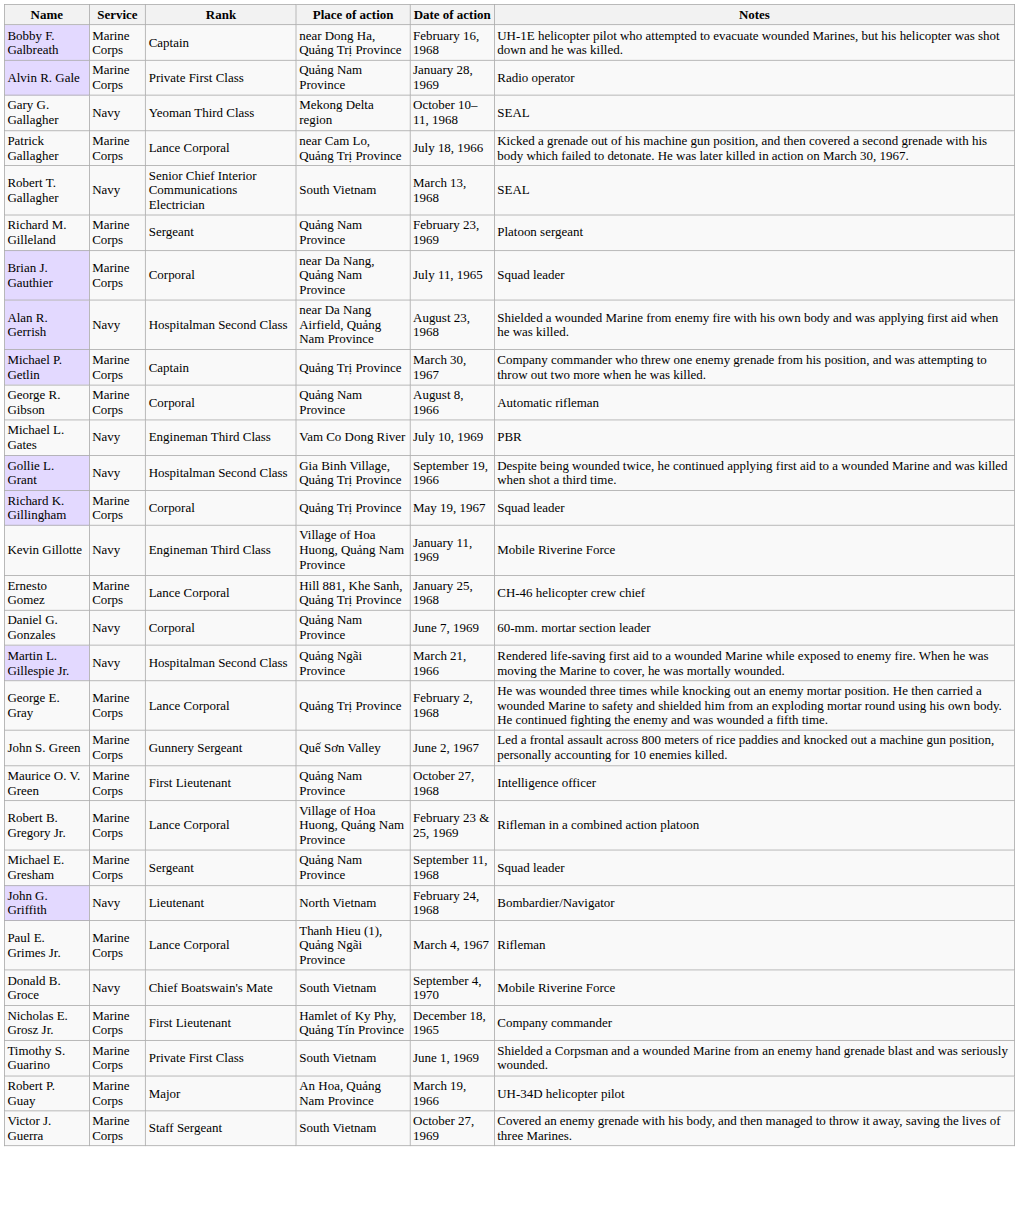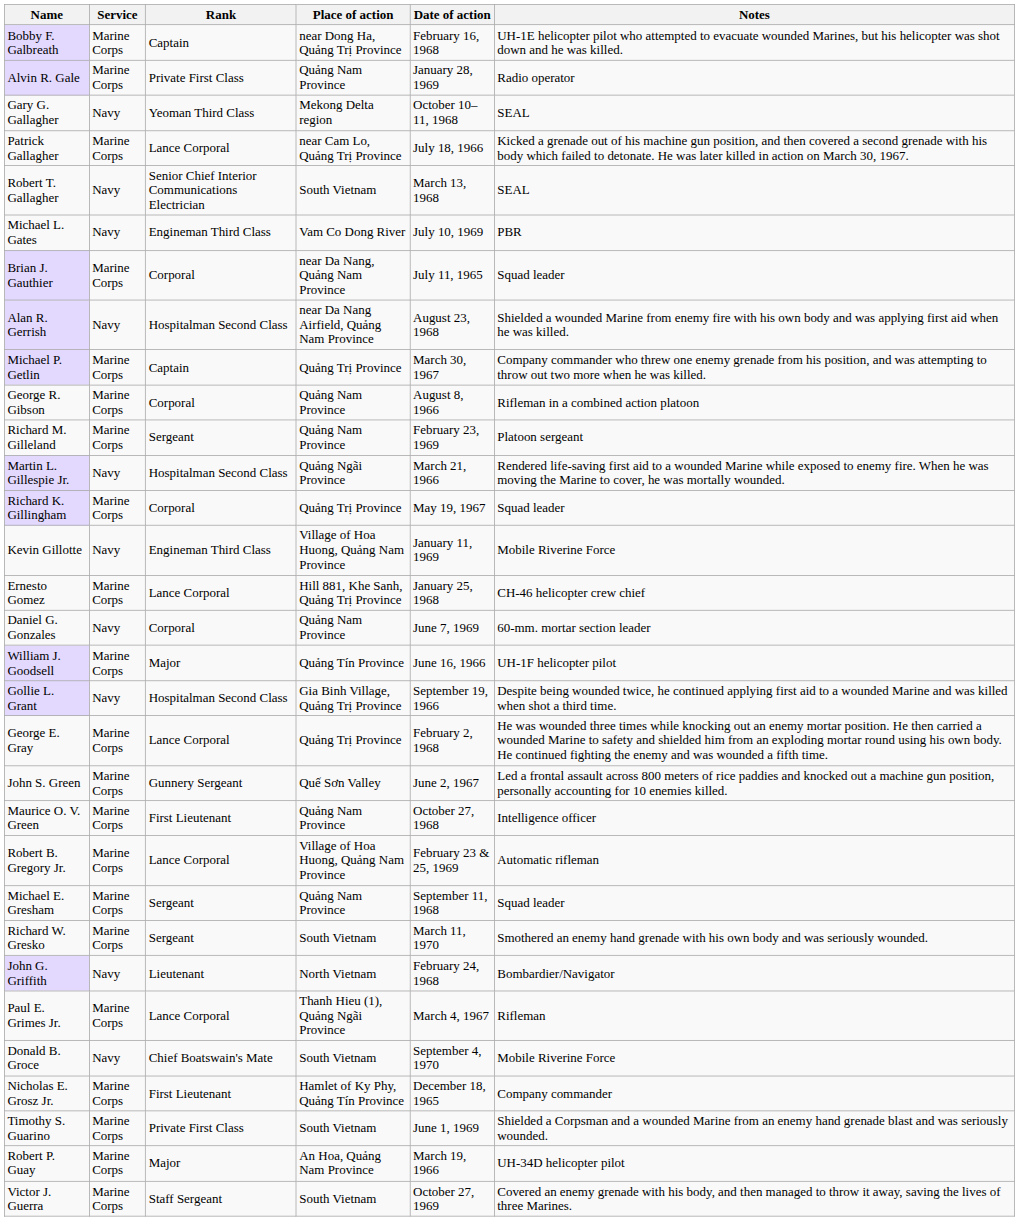 <table class="wikitable sortable">
 <tr>
 <th>Name</th>
 <th>Service</th>
 <th>Rank</th>
 <th>Place of action</th>
 <th>Date of action</th>
 <th>Notes</th>
 </tr>
 <tr>
 <td style="background:#e3d9ff;">Bobby F. Galbreath</td>
 <td>Marine Corps</td>
 <td>Captain</td>
 <td>near Dong Ha, Quảng Trị Province</td>
 <td>February 16, 1968</td>
 <td>UH-1E helicopter pilot who attempted to evacuate wounded Marines, but his helicopter was shot down and he was killed.</td>
 </tr>
 <tr>
 <td style="background:#e3d9ff;">Alvin R. Gale</td>
 <td>Marine Corps</td>
 <td>Private First Class</td>
 <td>Quảng Nam Province</td>
 <td>January 28, 1969</td>
 <td>Radio operator</td>
 </tr>
 <tr>
 <td>Gary G. Gallagher</td>
 <td>Navy</td>
 <td>Yeoman Third Class</td>
 <td>Mekong Delta region</td>
 <td>October 10–11, 1968</td>
 <td>SEAL</td>
 </tr>
 <tr>
 <td>Patrick Gallagher</td>
 <td>Marine Corps</td>
 <td>Lance Corporal</td>
 <td>near Cam Lo, Quảng Trị Province</td>
 <td>July 18, 1966</td>
 <td>Kicked a grenade out of his machine gun position, and then covered a second grenade with his body which failed to detonate. He was later killed in action on March 30, 1967.</td>
 </tr>
 <tr>
 <td>Robert T. Gallagher</td>
 <td>Navy</td>
 <td>Senior Chief Interior Communications Electrician</td>
 <td>South Vietnam</td>
 <td>March 13, 1968</td>
 <td>SEAL</td>
 </tr>
 <tr>
-<td>Richard M. Gilleland</td>
-<td>Marine Corps</td>
-<td>Sergeant</td>
-<td>Quảng Nam Province</td>
-<td>February 23, 1969</td>
-<td>Platoon sergeant</td>
+<td>Michael L. Gates</td>
+<td>Navy</td>
+<td>Engineman Third Class</td>
+<td>Vam Co Dong River</td>
+<td>July 10, 1969</td>
+<td>PBR</td>
 </tr>
 <tr>
 <td style="background:#e3d9ff;">Brian J. Gauthier</td>
 <td>Marine Corps</td>
 <td>Corporal</td>
 <td>near Da Nang, Quảng Nam Province</td>
 <td>July 11, 1965</td>
 <td>Squad leader</td>
 </tr>
 <tr>
 <td style="background:#e3d9ff;">Alan R. Gerrish</td>
 <td>Navy</td>
 <td>Hospitalman Second Class</td>
 <td>near Da Nang Airfield, Quảng Nam Province</td>
 <td>August 23, 1968</td>
 <td>Shielded a wounded Marine from enemy fire with his own body and was applying first aid when he was killed.</td>
 </tr>
 <tr>
 <td style="background:#e3d9ff;">Michael P. Getlin</td>
 <td>Marine Corps</td>
 <td>Captain</td>
 <td>Quảng Trị Province</td>
 <td>March 30, 1967</td>
 <td>Company commander who threw one enemy grenade from his position, and was attempting to throw out two more when he was killed.</td>
 </tr>
 <tr>
 <td>George R. Gibson</td>
 <td>Marine Corps</td>
 <td>Corporal</td>
 <td>Quảng Nam Province</td>
 <td>August 8, 1966</td>
-<td>Automatic rifleman</td>
+<td>Rifleman in a combined action platoon</td>
 </tr>
 <tr>
-<td>Michael L. Gates</td>
-<td>Navy</td>
-<td>Engineman Third Class</td>
-<td>Vam Co Dong River</td>
-<td>July 10, 1969</td>
-<td>PBR</td>
+<td>Richard M. Gilleland</td>
+<td>Marine Corps</td>
+<td>Sergeant</td>
+<td>Quảng Nam Province</td>
+<td>February 23, 1969</td>
+<td>Platoon sergeant</td>
 </tr>
 <tr>
-<td style="background:#e3d9ff;">Gollie L. Grant</td>
+<td style="background:#e3d9ff;">Martin L. Gillespie Jr.</td>
 <td>Navy</td>
 <td>Hospitalman Second Class</td>
-<td>Gia Binh Village, Quảng Trị Province</td>
-<td>September 19, 1966</td>
-<td>Despite being wounded twice, he continued applying first aid to a wounded Marine and was killed when shot a third time.</td>
+<td>Quảng Ngãi Province</td>
+<td>March 21, 1966</td>
+<td>Rendered life-saving first aid to a wounded Marine while exposed to enemy fire. When he was moving the Marine to cover, he was mortally wounded.</td>
 </tr>
 <tr>
 <td style="background:#e3d9ff;">Richard K. Gillingham</td>
 <td>Marine Corps</td>
 <td>Corporal</td>
 <td>Quảng Trị Province</td>
 <td>May 19, 1967</td>
 <td>Squad leader</td>
 </tr>
 <tr>
 <td>Kevin Gillotte</td>
 <td>Navy</td>
 <td>Engineman Third Class</td>
 <td>Village of Hoa Huong, Quảng Nam Province</td>
 <td>January 11, 1969</td>
 <td>Mobile Riverine Force</td>
 </tr>
 <tr>
 <td>Ernesto Gomez</td>
 <td>Marine Corps</td>
 <td>Lance Corporal</td>
 <td>Hill 881, Khe Sanh, Quảng Trị Province</td>
 <td>January 25, 1968</td>
 <td>CH-46 helicopter crew chief</td>
 </tr>
 <tr>
 <td>Daniel G. Gonzales</td>
 <td>Navy</td>
 <td>Corporal</td>
 <td>Quảng Nam Province</td>
 <td>June 7, 1969</td>
 <td>60-mm. mortar section leader</td>
 </tr>
 <tr>
-<td style="background:#e3d9ff;">Martin L. Gillespie Jr.</td>
+<td style="background:#e3d9ff;">William J. Goodsell</td>
+<td>Marine Corps</td>
+<td>Major</td>
+<td>Quảng Tín Province</td>
+<td>June 16, 1966</td>
+<td>UH-1F helicopter pilot</td>
+</tr>
+<tr>
+<td style="background:#e3d9ff;">Gollie L. Grant</td>
 <td>Navy</td>
 <td>Hospitalman Second Class</td>
-<td>Quảng Ngãi Province</td>
-<td>March 21, 1966</td>
-<td>Rendered life-saving first aid to a wounded Marine while exposed to enemy fire. When he was moving the Marine to cover, he was mortally wounded.</td>
+<td>Gia Binh Village, Quảng Trị Province</td>
+<td>September 19, 1966</td>
+<td>Despite being wounded twice, he continued applying first aid to a wounded Marine and was killed when shot a third time.</td>
 </tr>
 <tr>
 <td>George E. Gray</td>
 <td>Marine Corps</td>
 <td>Lance Corporal</td>
 <td>Quảng Trị Province</td>
 <td>February 2, 1968</td>
 <td>He was wounded three times while knocking out an enemy mortar position. He then carried a wounded Marine to safety and shielded him from an exploding mortar round using his own body. He continued fighting the enemy and was wounded a fifth time.</td>
 </tr>
 <tr>
 <td>John S. Green</td>
 <td>Marine Corps</td>
 <td>Gunnery Sergeant</td>
 <td>Quế Sơn Valley</td>
 <td>June 2, 1967</td>
 <td>Led a frontal assault across 800 meters of rice paddies and knocked out a machine gun position, personally accounting for 10 enemies killed.</td>
 </tr>
 <tr>
 <td>Maurice O. V. Green</td>
 <td>Marine Corps</td>
 <td>First Lieutenant</td>
 <td>Quảng Nam Province</td>
 <td>October 27, 1968</td>
 <td>Intelligence officer</td>
 </tr>
 <tr>
 <td>Robert B. Gregory Jr.</td>
 <td>Marine Corps</td>
 <td>Lance Corporal</td>
 <td>Village of Hoa Huong, Quảng Nam Province</td>
 <td>February 23 & 25, 1969</td>
-<td>Rifleman in a combined action platoon</td>
+<td>Automatic rifleman</td>
 </tr>
 <tr>
 <td>Michael E. Gresham</td>
 <td>Marine Corps</td>
 <td>Sergeant</td>
 <td>Quảng Nam Province</td>
 <td>September 11, 1968</td>
 <td>Squad leader</td>
+</tr>
+<tr>
+<td>Richard W. Gresko</td>
+<td>Marine Corps</td>
+<td>Sergeant</td>
+<td>South Vietnam</td>
+<td>March 11, 1970</td>
+<td>Smothered an enemy hand grenade with his own body and was seriously wounded.</td>
 </tr>
 <tr>
 <td style="background:#e3d9ff;">John G. Griffith</td>
 <td>Navy</td>
 <td>Lieutenant</td>
 <td>North Vietnam</td>
 <td>February 24, 1968</td>
 <td>Bombardier/Navigator</td>
 </tr>
 <tr>
 <td>Paul E. Grimes Jr.</td>
 <td>Marine Corps</td>
 <td>Lance Corporal</td>
 <td>Thanh Hieu (1), Quảng Ngãi Province</td>
 <td>March 4, 1967</td>
 <td>Rifleman</td>
 </tr>
 <tr>
 <td>Donald B. Groce</td>
 <td>Navy</td>
 <td>Chief Boatswain's Mate</td>
 <td>South Vietnam</td>
 <td>September 4, 1970</td>
 <td>Mobile Riverine Force</td>
 </tr>
 <tr>
 <td>Nicholas E. Grosz Jr.</td>
 <td>Marine Corps</td>
 <td>First Lieutenant</td>
 <td>Hamlet of Ky Phy, Quảng Tín Province</td>
 <td>December 18, 1965</td>
 <td>Company commander</td>
 </tr>
 <tr>
 <td>Timothy S. Guarino</td>
 <td>Marine Corps</td>
 <td>Private First Class</td>
 <td>South Vietnam</td>
 <td>June 1, 1969</td>
 <td>Shielded a Corpsman and a wounded Marine from an enemy hand grenade blast and was seriously wounded.</td>
 </tr>
 <tr>
 <td>Robert P. Guay</td>
 <td>Marine Corps</td>
 <td>Major</td>
 <td>An Hoa, Quảng Nam Province</td>
 <td>March 19, 1966</td>
 <td>UH-34D helicopter pilot</td>
 </tr>
 <tr>
 <td>Victor J. Guerra</td>
 <td>Marine Corps</td>
 <td>Staff Sergeant</td>
 <td>South Vietnam</td>
 <td>October 27, 1969</td>
 <td>Covered an enemy grenade with his body, and then managed to throw it away, saving the lives of three Marines.</td>
 </tr>
 </table>
